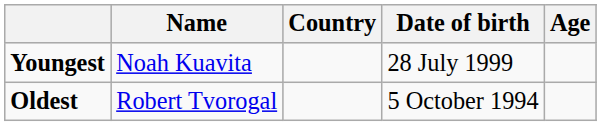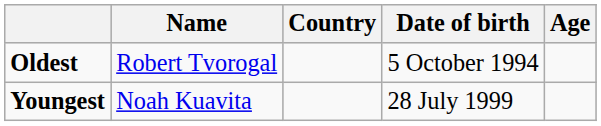 <table class="wikitable">
 <tr>
 <th></th>
 <th><strong>Name</strong></th>
 <th><strong>Country</strong></th>
 <th><strong>Date of birth</strong></th>
 <th><strong>Age</strong></th>
 </tr>
 <tr>
+<td><strong>Oldest</strong></td>
+<td><a href='#'>Robert Tvorogal</a></td>
+<td></td>
+<td>5 October 1994</td>
+<td></td>
+</tr>
+<tr>
 <td><strong>Youngest</strong></td>
 <td><a href='#'>Noah Kuavita</a></td>
 <td></td>
 <td>28 July 1999</td>
 <td></td>
 </tr>
-<tr>
-<td><strong>Oldest</strong></td>
-<td><a href='#'>Robert Tvorogal</a></td>
-<td></td>
-<td>5 October 1994</td>
-<td></td>
-</tr>
 </table>
